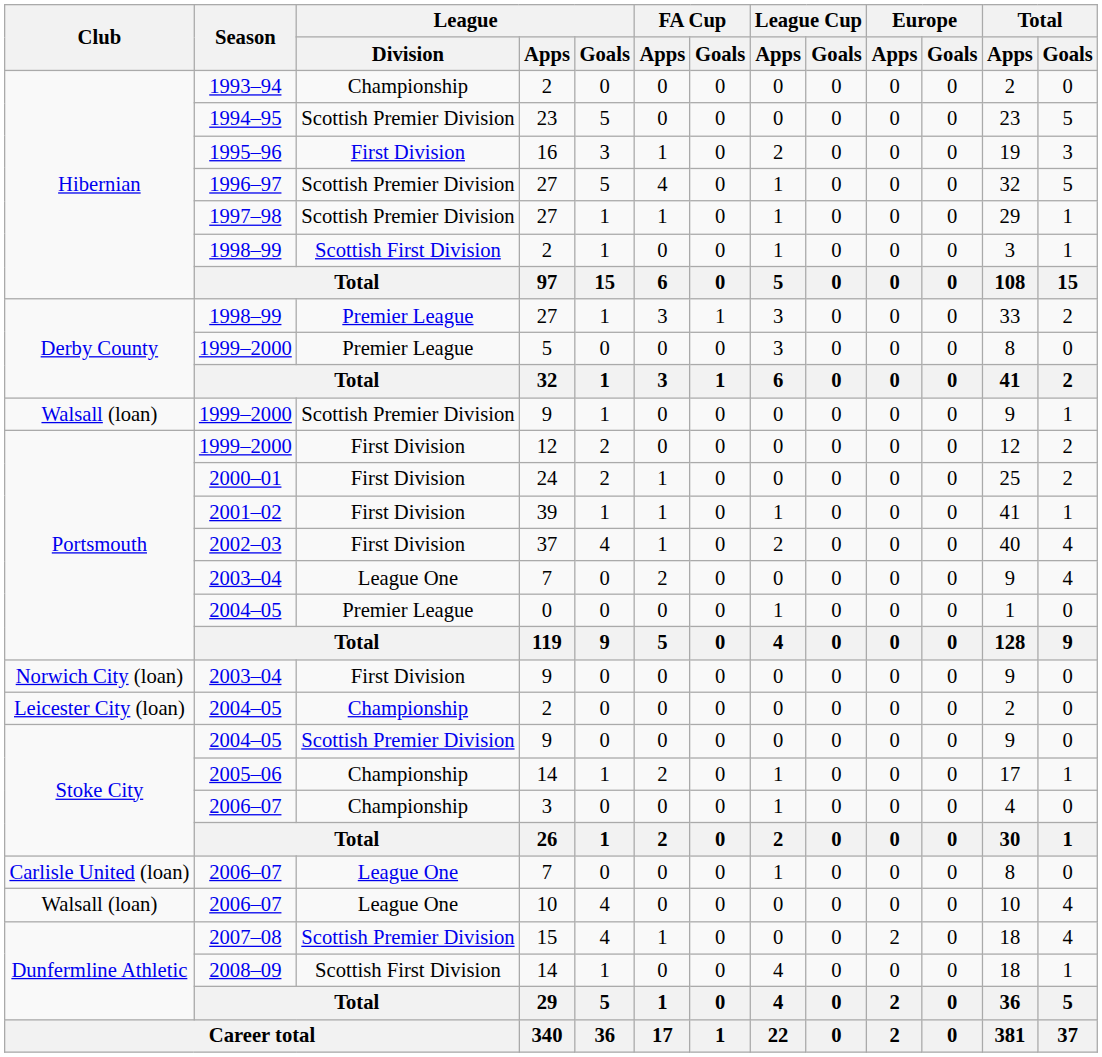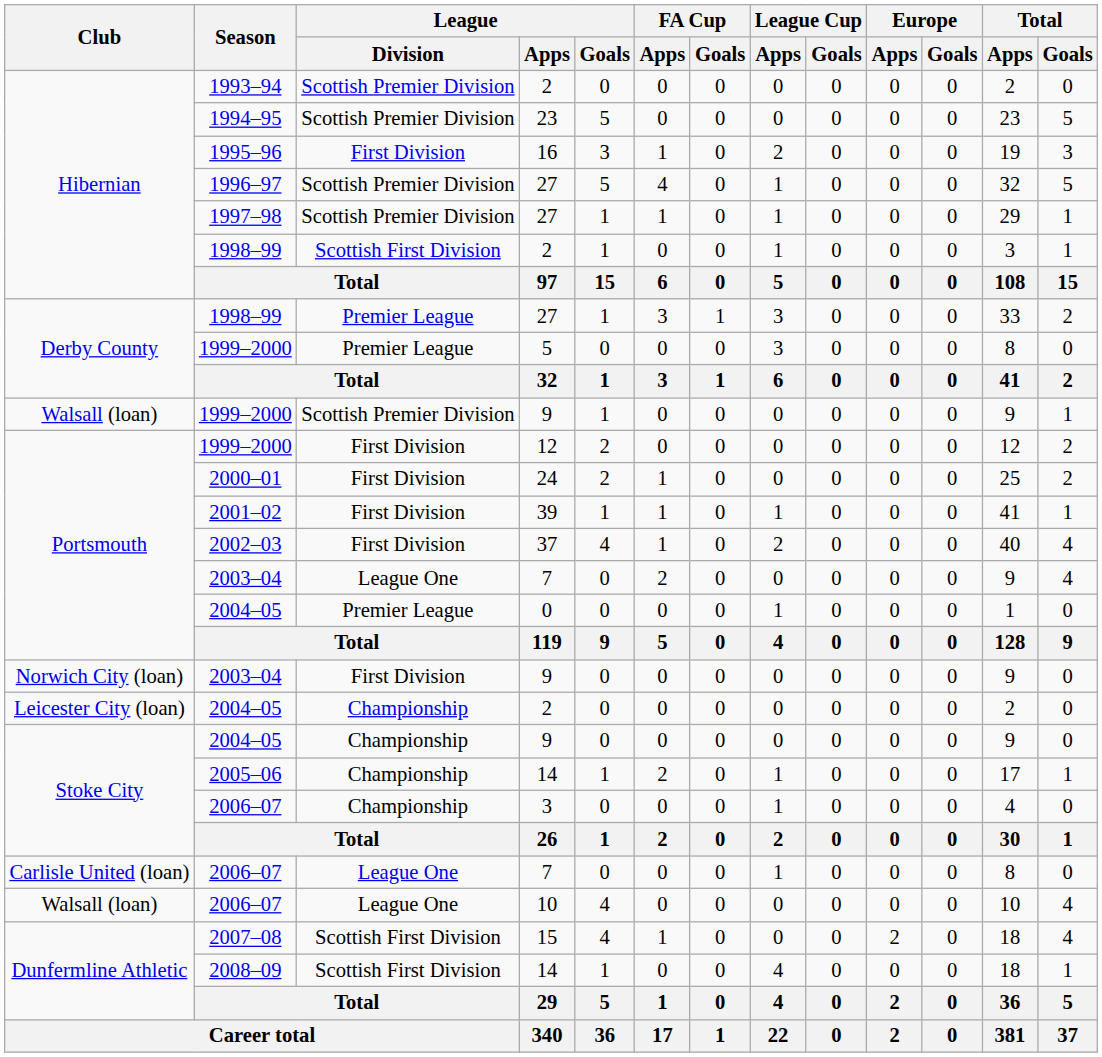 <table class="wikitable" style="text-align:center">
 <tr>
 <th rowspan="2">Club</th>
 <th rowspan="2">Season</th>
 <th colspan="3">League</th>
 <th colspan="2">FA Cup</th>
 <th colspan="2">League Cup</th>
 <th colspan="2">Europe</th>
 <th colspan="2">Total</th>
 </tr>
 <tr>
 <th>Division</th>
 <th>Apps</th>
 <th>Goals</th>
 <th>Apps</th>
 <th>Goals</th>
 <th>Apps</th>
 <th>Goals</th>
 <th>Apps</th>
 <th>Goals</th>
 <th>Apps</th>
 <th>Goals</th>
 </tr>
 <tr>
 <td rowspan="7"><a href='#'>Hibernian</a></td>
 <td><a href='#'>1993–94</a></td>
-<td>Championship</td>
+<td><a href='#'>Scottish Premier Division</a></td>
 <td>2</td>
 <td>0</td>
 <td>0</td>
 <td>0</td>
 <td>0</td>
 <td>0</td>
 <td>0</td>
 <td>0</td>
 <td>2</td>
 <td>0</td>
 </tr>
 <tr>
 <td><a href='#'>1994–95</a></td>
 <td>Scottish Premier Division</td>
 <td>23</td>
 <td>5</td>
 <td>0</td>
 <td>0</td>
 <td>0</td>
 <td>0</td>
 <td>0</td>
 <td>0</td>
 <td>23</td>
 <td>5</td>
 </tr>
 <tr>
 <td><a href='#'>1995–96</a></td>
 <td><a href='#'>First Division</a></td>
 <td>16</td>
 <td>3</td>
 <td>1</td>
 <td>0</td>
 <td>2</td>
 <td>0</td>
 <td>0</td>
 <td>0</td>
 <td>19</td>
 <td>3</td>
 </tr>
 <tr>
 <td><a href='#'>1996–97</a></td>
 <td>Scottish Premier Division</td>
 <td>27</td>
 <td>5</td>
 <td>4</td>
 <td>0</td>
 <td>1</td>
 <td>0</td>
 <td>0</td>
 <td>0</td>
 <td>32</td>
 <td>5</td>
 </tr>
 <tr>
 <td><a href='#'>1997–98</a></td>
 <td>Scottish Premier Division</td>
 <td>27</td>
 <td>1</td>
 <td>1</td>
 <td>0</td>
 <td>1</td>
 <td>0</td>
 <td>0</td>
 <td>0</td>
 <td>29</td>
 <td>1</td>
 </tr>
 <tr>
 <td><a href='#'>1998–99</a></td>
 <td><a href='#'>Scottish First Division</a></td>
 <td>2</td>
 <td>1</td>
 <td>0</td>
 <td>0</td>
 <td>1</td>
 <td>0</td>
 <td>0</td>
 <td>0</td>
 <td>3</td>
 <td>1</td>
 </tr>
 <tr>
 <th colspan="2">Total</th>
 <th>97</th>
 <th>15</th>
 <th>6</th>
 <th>0</th>
 <th>5</th>
 <th>0</th>
 <th>0</th>
 <th>0</th>
 <th>108</th>
 <th>15</th>
 </tr>
 <tr>
 <td rowspan="3"><a href='#'>Derby County</a></td>
 <td><a href='#'>1998–99</a></td>
 <td><a href='#'>Premier League</a></td>
 <td>27</td>
 <td>1</td>
 <td>3</td>
 <td>1</td>
 <td>3</td>
 <td>0</td>
 <td>0</td>
 <td>0</td>
 <td>33</td>
 <td>2</td>
 </tr>
 <tr>
 <td><a href='#'>1999–2000</a></td>
 <td>Premier League</td>
 <td>5</td>
 <td>0</td>
 <td>0</td>
 <td>0</td>
 <td>3</td>
 <td>0</td>
 <td>0</td>
 <td>0</td>
 <td>8</td>
 <td>0</td>
 </tr>
 <tr>
 <th colspan="2">Total</th>
 <th>32</th>
 <th>1</th>
 <th>3</th>
 <th>1</th>
 <th>6</th>
 <th>0</th>
 <th>0</th>
 <th>0</th>
 <th>41</th>
 <th>2</th>
 </tr>
 <tr>
 <td><a href='#'>Walsall</a> (loan)</td>
 <td><a href='#'>1999–2000</a></td>
 <td>Scottish Premier Division</td>
 <td>9</td>
 <td>1</td>
 <td>0</td>
 <td>0</td>
 <td>0</td>
 <td>0</td>
 <td>0</td>
 <td>0</td>
 <td>9</td>
 <td>1</td>
 </tr>
 <tr>
 <td rowspan="7"><a href='#'>Portsmouth</a></td>
 <td><a href='#'>1999–2000</a></td>
 <td>First Division</td>
 <td>12</td>
 <td>2</td>
 <td>0</td>
 <td>0</td>
 <td>0</td>
 <td>0</td>
 <td>0</td>
 <td>0</td>
 <td>12</td>
 <td>2</td>
 </tr>
 <tr>
 <td><a href='#'>2000–01</a></td>
 <td>First Division</td>
 <td>24</td>
 <td>2</td>
 <td>1</td>
 <td>0</td>
 <td>0</td>
 <td>0</td>
 <td>0</td>
 <td>0</td>
 <td>25</td>
 <td>2</td>
 </tr>
 <tr>
 <td><a href='#'>2001–02</a></td>
 <td>First Division</td>
 <td>39</td>
 <td>1</td>
 <td>1</td>
 <td>0</td>
 <td>1</td>
 <td>0</td>
 <td>0</td>
 <td>0</td>
 <td>41</td>
 <td>1</td>
 </tr>
 <tr>
 <td><a href='#'>2002–03</a></td>
 <td>First Division</td>
 <td>37</td>
 <td>4</td>
 <td>1</td>
 <td>0</td>
 <td>2</td>
 <td>0</td>
 <td>0</td>
 <td>0</td>
 <td>40</td>
 <td>4</td>
 </tr>
 <tr>
 <td><a href='#'>2003–04</a></td>
 <td>League One</td>
 <td>7</td>
 <td>0</td>
 <td>2</td>
 <td>0</td>
 <td>0</td>
 <td>0</td>
 <td>0</td>
 <td>0</td>
 <td>9</td>
 <td>4</td>
 </tr>
 <tr>
 <td><a href='#'>2004–05</a></td>
 <td>Premier League</td>
 <td>0</td>
 <td>0</td>
 <td>0</td>
 <td>0</td>
 <td>1</td>
 <td>0</td>
 <td>0</td>
 <td>0</td>
 <td>1</td>
 <td>0</td>
 </tr>
 <tr>
 <th colspan="2">Total</th>
 <th>119</th>
 <th>9</th>
 <th>5</th>
 <th>0</th>
 <th>4</th>
 <th>0</th>
 <th>0</th>
 <th>0</th>
 <th>128</th>
 <th>9</th>
 </tr>
 <tr>
 <td><a href='#'>Norwich City</a> (loan)</td>
 <td><a href='#'>2003–04</a></td>
 <td>First Division</td>
 <td>9</td>
 <td>0</td>
 <td>0</td>
 <td>0</td>
 <td>0</td>
 <td>0</td>
 <td>0</td>
 <td>0</td>
 <td>9</td>
 <td>0</td>
 </tr>
 <tr>
 <td><a href='#'>Leicester City</a> (loan)</td>
 <td><a href='#'>2004–05</a></td>
 <td><a href='#'>Championship</a></td>
 <td>2</td>
 <td>0</td>
 <td>0</td>
 <td>0</td>
 <td>0</td>
 <td>0</td>
 <td>0</td>
 <td>0</td>
 <td>2</td>
 <td>0</td>
 </tr>
 <tr>
 <td rowspan="4"><a href='#'>Stoke City</a></td>
 <td><a href='#'>2004–05</a></td>
-<td><a href='#'>Scottish Premier Division</a></td>
+<td>Championship</td>
 <td>9</td>
 <td>0</td>
 <td>0</td>
 <td>0</td>
 <td>0</td>
 <td>0</td>
 <td>0</td>
 <td>0</td>
 <td>9</td>
 <td>0</td>
 </tr>
 <tr>
 <td><a href='#'>2005–06</a></td>
 <td>Championship</td>
 <td>14</td>
 <td>1</td>
 <td>2</td>
 <td>0</td>
 <td>1</td>
 <td>0</td>
 <td>0</td>
 <td>0</td>
 <td>17</td>
 <td>1</td>
 </tr>
 <tr>
 <td><a href='#'>2006–07</a></td>
 <td>Championship</td>
 <td>3</td>
 <td>0</td>
 <td>0</td>
 <td>0</td>
 <td>1</td>
 <td>0</td>
 <td>0</td>
 <td>0</td>
 <td>4</td>
 <td>0</td>
 </tr>
 <tr>
 <th colspan="2">Total</th>
 <th>26</th>
 <th>1</th>
 <th>2</th>
 <th>0</th>
 <th>2</th>
 <th>0</th>
 <th>0</th>
 <th>0</th>
 <th>30</th>
 <th>1</th>
 </tr>
 <tr>
 <td><a href='#'>Carlisle United</a> (loan)</td>
 <td><a href='#'>2006–07</a></td>
 <td><a href='#'>League One</a></td>
 <td>7</td>
 <td>0</td>
 <td>0</td>
 <td>0</td>
 <td>1</td>
 <td>0</td>
 <td>0</td>
 <td>0</td>
 <td>8</td>
 <td>0</td>
 </tr>
 <tr>
 <td>Walsall (loan)</td>
 <td><a href='#'>2006–07</a></td>
 <td>League One</td>
 <td>10</td>
 <td>4</td>
 <td>0</td>
 <td>0</td>
 <td>0</td>
 <td>0</td>
 <td>0</td>
 <td>0</td>
 <td>10</td>
 <td>4</td>
 </tr>
 <tr>
 <td rowspan="3"><a href='#'>Dunfermline Athletic</a></td>
 <td><a href='#'>2007–08</a></td>
-<td><a href='#'>Scottish Premier Division</a></td>
+<td>Scottish First Division</td>
 <td>15</td>
 <td>4</td>
 <td>1</td>
 <td>0</td>
 <td>0</td>
 <td>0</td>
 <td>2</td>
 <td>0</td>
 <td>18</td>
 <td>4</td>
 </tr>
 <tr>
 <td><a href='#'>2008–09</a></td>
 <td>Scottish First Division</td>
 <td>14</td>
 <td>1</td>
 <td>0</td>
 <td>0</td>
 <td>4</td>
 <td>0</td>
 <td>0</td>
 <td>0</td>
 <td>18</td>
 <td>1</td>
 </tr>
 <tr>
 <th colspan="2">Total</th>
 <th>29</th>
 <th>5</th>
 <th>1</th>
 <th>0</th>
 <th>4</th>
 <th>0</th>
 <th>2</th>
 <th>0</th>
 <th>36</th>
 <th>5</th>
 </tr>
 <tr>
 <th colspan="3">Career total</th>
 <th>340</th>
 <th>36</th>
 <th>17</th>
 <th>1</th>
 <th>22</th>
 <th>0</th>
 <th>2</th>
 <th>0</th>
 <th>381</th>
 <th>37</th>
 </tr>
 </table>
